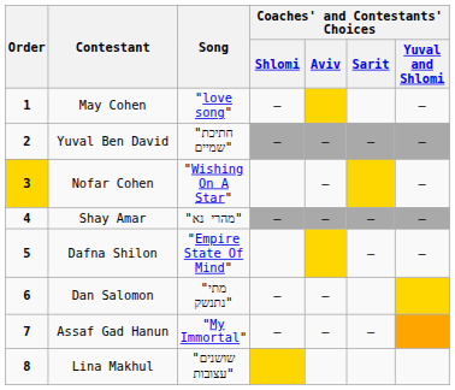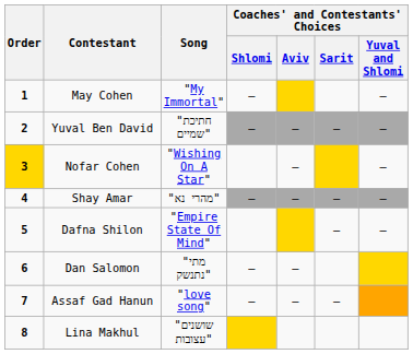 <table class="wikitable" style="text-align: center; width:75%;">
 <tr>
 <th rowspan=2 width="05%">Order</th>
 <th rowspan=2 width="29%">Contestant</th>
 <th rowspan=2>Song</th>
 <th colspan=4>Coaches' and Contestants' Choices</th>
 </tr>
 <tr>
 <th style="width:70px;"><a href='#'>Shlomi</a></th>
 <th style="width:70px;"><a href='#'>Aviv</a></th>
 <th style="width:70px;"><a href='#'>Sarit</a></th>
 <th style="width:70px;"><a href='#'>Yuval and Shlomi</a></th>
 </tr>
 <tr>
 <td align="center"><strong>1</strong></td>
 <td>May Cohen</td>
-<td>"<a href='#'>love song</a>"</td>
+<td>"<a href='#'>My Immortal</a>"</td>
 <td align="center">—</td>
 <td style="background:gold;text-align:center;"></td>
 <td style=";text-align:center;"></td>
 <td align="center">—</td>
 </tr>
 <tr>
 <td align="center"><strong>2</strong></td>
 <td>Yuval Ben David</td>
 <td>"חתיכת שמיים"</td>
 <td style="background:darkgrey;text-align:center;">—</td>
 <td style="background:darkgrey;text-align:center;">—</td>
 <td style="background:darkgrey;text-align:center;">—</td>
 <td style="background:darkgrey;text-align:center;">—</td>
 </tr>
 <tr>
 <td align="center" style="background: gold;"><strong>3</strong></td>
 <td>Nofar Cohen</td>
 <td>"<a href='#'>Wishing On A Star</a>"</td>
 <td style=";text-align:center;"></td>
 <td align="center">—</td>
 <td style="background:gold;text-align:center;"></td>
 <td align="center">—</td>
 </tr>
 <tr>
 <td align="center"><strong>4</strong></td>
 <td>Shay Amar</td>
 <td>"מהרי נא"</td>
 <td style="background:darkgrey;text-align:center;">—</td>
 <td style="background:darkgrey;text-align:center;">—</td>
 <td style="background:darkgrey;text-align:center;">—</td>
 <td style="background:darkgrey;text-align:center;">—</td>
 </tr>
 <tr>
 <td align="center"><strong>5</strong></td>
 <td>Dafna Shilon</td>
 <td>"<a href='#'>Empire State Of Mind</a>"</td>
 <td style=";text-align:center;"></td>
 <td style="background:gold;text-align:center;"></td>
 <td align="center">—</td>
 <td align="center">—</td>
 </tr>
 <tr>
 <td align="center"><strong>6</strong></td>
 <td>Dan Salomon</td>
 <td>"מתי נתנשק"</td>
 <td align="center">—</td>
 <td align="center">—</td>
 <td style=";text-align:center;"></td>
 <td style="background:gold;text-align:center;"></td>
 </tr>
 <tr>
 <td align="center"><strong>7</strong></td>
 <td>Assaf Gad Hanun</td>
-<td>"<a href='#'>My Immortal</a>"</td>
+<td>"<a href='#'>love song</a>"</td>
 <td align="center">—</td>
 <td align="center">—</td>
 <td align="center">—</td>
 <td style="background:orange;text-align:center;"></td>
 </tr>
 <tr>
 <td align="center"><strong>8</strong></td>
 <td>Lina Makhul</td>
 <td>"שושנים עצובות"</td>
 <td style="background:gold;text-align:center;"></td>
 <td style=";text-align:center;"></td>
 <td style=";text-align:center;"></td>
 <td style=";text-align:center;"></td>
 </tr>
 </table>
